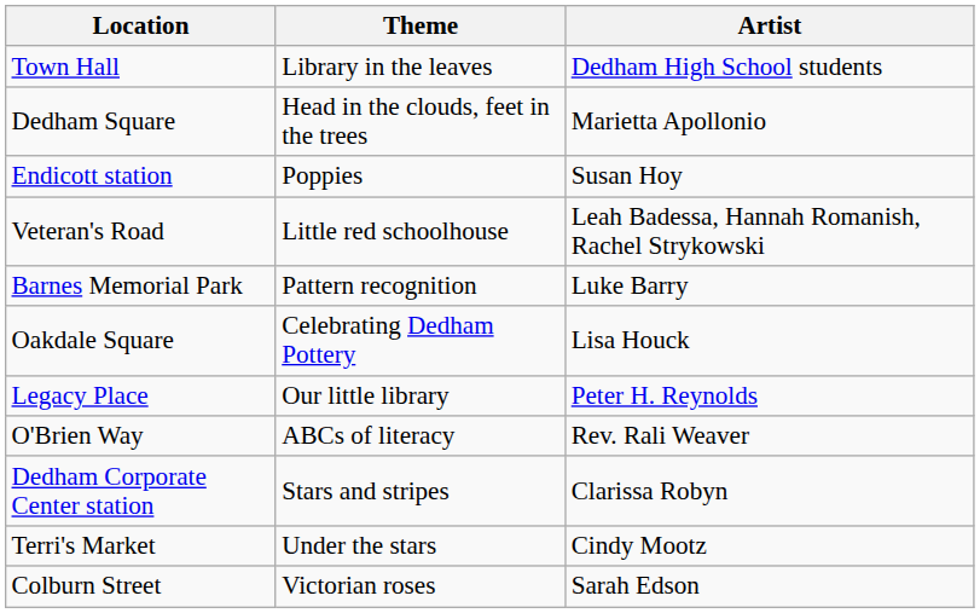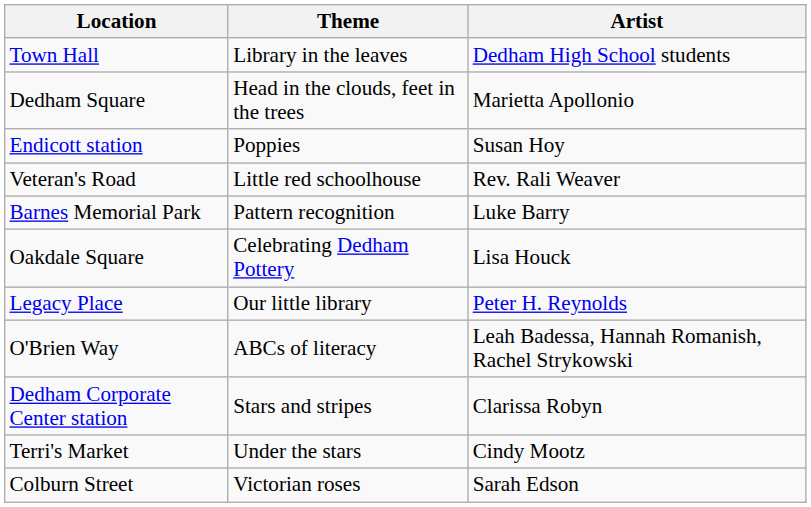 <table class="wikitable">
 <tr>
 <th>Location</th>
 <th>Theme</th>
 <th>Artist</th>
 </tr>
 <tr>
 <td><a href='#'>Town Hall</a></td>
 <td>Library in the leaves</td>
 <td><a href='#'>Dedham High School</a> students</td>
 </tr>
 <tr>
 <td>Dedham Square</td>
 <td>Head in the clouds, feet in the trees</td>
 <td>Marietta Apollonio</td>
 </tr>
 <tr>
 <td><a href='#'>Endicott station</a></td>
 <td>Poppies</td>
 <td>Susan Hoy</td>
 </tr>
 <tr>
 <td>Veteran's Road</td>
 <td>Little red schoolhouse</td>
-<td>Leah Badessa, Hannah Romanish, Rachel Strykowski</td>
+<td>Rev. Rali Weaver</td>
 </tr>
 <tr>
 <td><a href='#'>Barnes</a> Memorial Park</td>
 <td>Pattern recognition</td>
 <td>Luke Barry</td>
 </tr>
 <tr>
 <td>Oakdale Square</td>
 <td>Celebrating <a href='#'>Dedham Pottery</a></td>
 <td>Lisa Houck</td>
 </tr>
 <tr>
 <td><a href='#'>Legacy Place</a></td>
 <td>Our little library</td>
 <td><a href='#'>Peter H. Reynolds</a></td>
 </tr>
 <tr>
 <td>O'Brien Way</td>
 <td>ABCs of literacy</td>
-<td>Rev. Rali Weaver</td>
+<td>Leah Badessa, Hannah Romanish, Rachel Strykowski</td>
 </tr>
 <tr>
 <td><a href='#'>Dedham Corporate Center station</a></td>
 <td>Stars and stripes</td>
 <td>Clarissa Robyn</td>
 </tr>
 <tr>
 <td>Terri's Market</td>
 <td>Under the stars</td>
 <td>Cindy Mootz</td>
 </tr>
 <tr>
 <td>Colburn Street</td>
 <td>Victorian roses</td>
 <td>Sarah Edson</td>
 </tr>
 </table>
